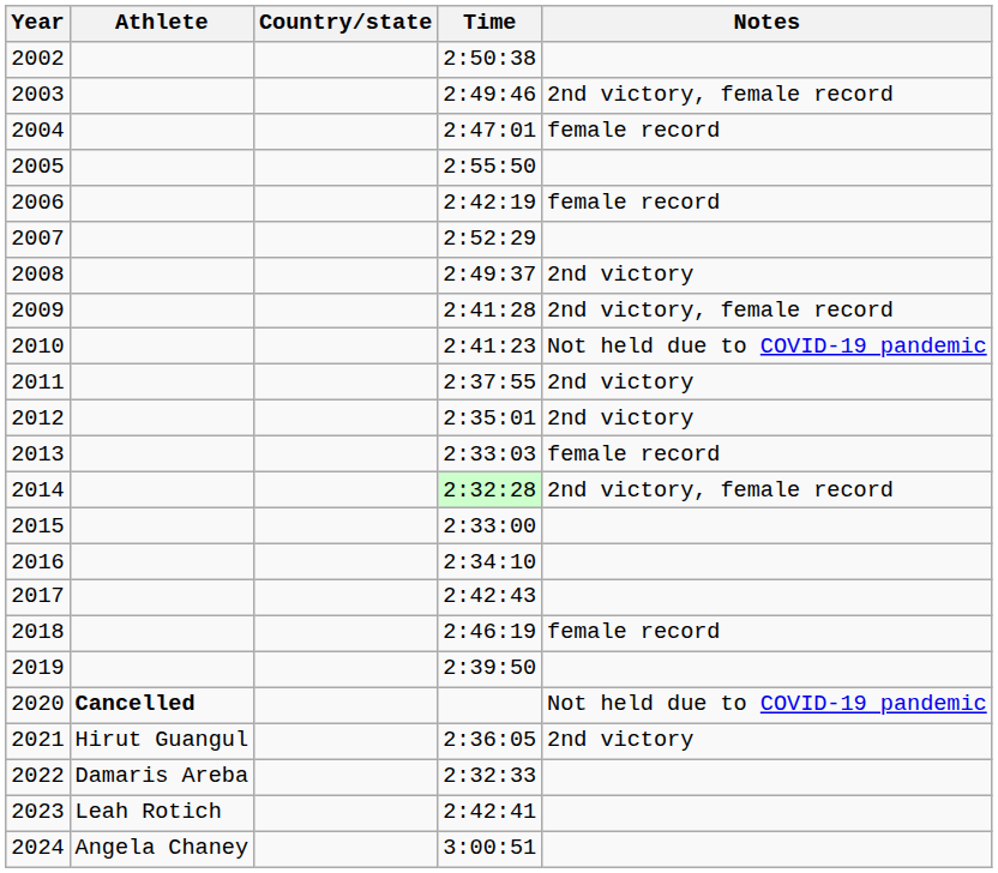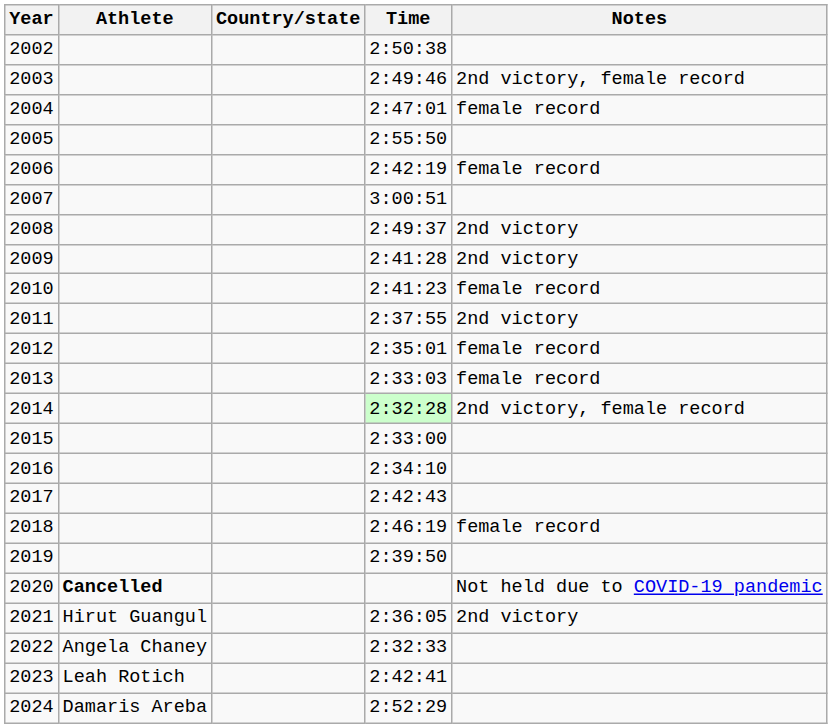 <table class="wikitable sortable" style="font-size:95%;">
 <tr>
 <th>Year</th>
 <th>Athlete</th>
 <th>Country/state</th>
 <th>Time</th>
 <th>Notes</th>
 </tr>
 <tr>
 <td>2002</td>
 <td></td>
 <td></td>
 <td>2:50:38</td>
 <td></td>
 </tr>
 <tr>
 <td>2003</td>
 <td></td>
 <td></td>
 <td>2:49:46</td>
 <td>2nd victory, female record</td>
 </tr>
 <tr>
 <td>2004</td>
 <td></td>
 <td></td>
 <td>2:47:01</td>
 <td>female record</td>
 </tr>
 <tr>
 <td>2005</td>
 <td></td>
 <td></td>
 <td>2:55:50</td>
 <td></td>
 </tr>
 <tr>
 <td>2006</td>
 <td></td>
 <td></td>
 <td>2:42:19</td>
 <td>female record</td>
 </tr>
 <tr>
 <td>2007</td>
 <td></td>
 <td></td>
-<td>2:52:29</td>
+<td>3:00:51</td>
 <td></td>
 </tr>
 <tr>
 <td>2008</td>
 <td></td>
 <td></td>
 <td>2:49:37</td>
 <td>2nd victory</td>
 </tr>
 <tr>
 <td>2009</td>
 <td></td>
 <td></td>
 <td>2:41:28</td>
-<td>2nd victory, female record</td>
+<td>2nd victory</td>
 </tr>
 <tr>
 <td>2010</td>
 <td></td>
 <td></td>
 <td>2:41:23</td>
-<td>Not held due to <a href='#'>COVID-19 pandemic</a></td>
+<td>female record</td>
 </tr>
 <tr>
 <td>2011</td>
 <td></td>
 <td></td>
 <td>2:37:55</td>
 <td>2nd victory</td>
 </tr>
 <tr>
 <td>2012</td>
 <td></td>
 <td></td>
 <td>2:35:01</td>
-<td>2nd victory</td>
+<td>female record</td>
 </tr>
 <tr>
 <td>2013</td>
 <td></td>
 <td></td>
 <td>2:33:03</td>
 <td>female record</td>
 </tr>
 <tr>
 <td>2014</td>
 <td></td>
 <td></td>
 <td style="background:#CCFFCC">2:32:28</td>
 <td>2nd victory, female record</td>
 </tr>
 <tr>
 <td>2015</td>
 <td></td>
 <td></td>
 <td>2:33:00</td>
 <td></td>
 </tr>
 <tr>
 <td>2016</td>
 <td></td>
 <td></td>
 <td>2:34:10</td>
 <td></td>
 </tr>
 <tr>
 <td>2017</td>
 <td></td>
 <td></td>
 <td>2:42:43</td>
 <td></td>
 </tr>
 <tr>
 <td>2018</td>
 <td></td>
 <td></td>
 <td>2:46:19</td>
 <td>female record</td>
 </tr>
 <tr>
 <td>2019</td>
 <td></td>
 <td></td>
 <td>2:39:50</td>
 <td></td>
 </tr>
 <tr>
 <td>2020</td>
 <td><strong>Cancelled</strong></td>
 <td></td>
 <td></td>
 <td>Not held due to <a href='#'>COVID-19 pandemic</a></td>
 </tr>
 <tr>
 <td>2021</td>
 <td>Hirut Guangul</td>
 <td></td>
 <td>2:36:05</td>
 <td>2nd victory</td>
 </tr>
 <tr>
 <td>2022</td>
-<td>Damaris Areba</td>
+<td>Angela Chaney</td>
 <td></td>
 <td>2:32:33</td>
 <td></td>
 </tr>
 <tr>
 <td>2023</td>
 <td>Leah Rotich</td>
 <td></td>
 <td>2:42:41</td>
 <td></td>
 </tr>
 <tr>
 <td>2024</td>
-<td>Angela Chaney</td>
+<td>Damaris Areba</td>
 <td></td>
-<td>3:00:51</td>
+<td>2:52:29</td>
 <td></td>
 </tr>
 </table>
